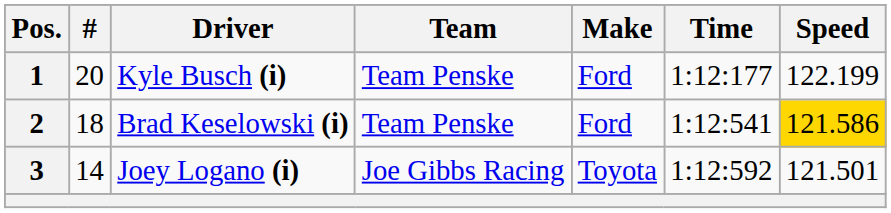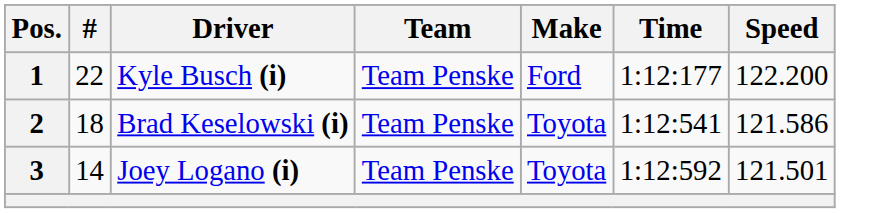 <table class="wikitable" style="font-size: 95%;">
 <tr>
 <th>Pos.</th>
 <th>#</th>
 <th>Driver</th>
 <th>Team</th>
 <th>Make</th>
 <th>Time</th>
 <th>Speed</th>
 </tr>
 <tr>
 <th>1</th>
-<td>20</td>
+<td>22</td>
 <td><a href='#'>Kyle Busch</a> <strong>(i)</strong></td>
 <td><a href='#'>Team Penske</a></td>
 <td><a href='#'>Ford</a></td>
 <td>1:12:177</td>
-<td>122.199</td>
+<td>122.200</td>
 </tr>
 <tr>
 <th>2</th>
 <td>18</td>
 <td><a href='#'>Brad Keselowski</a> <strong>(i)</strong></td>
 <td><a href='#'>Team Penske</a></td>
-<td><a href='#'>Ford</a></td>
+<td><a href='#'>Toyota</a></td>
 <td>1:12:541</td>
-<td style="background: gold;">121.586</td>
+<td>121.586</td>
 </tr>
 <tr>
 <th>3</th>
 <td>14</td>
 <td><a href='#'>Joey Logano</a> <strong>(i)</strong></td>
-<td><a href='#'>Joe Gibbs Racing</a></td>
+<td><a href='#'>Team Penske</a></td>
 <td><a href='#'>Toyota</a></td>
 <td>1:12:592</td>
 <td>121.501</td>
 </tr>
 <tr>
 <th colspan="7"></th>
 </tr>
 </table>
